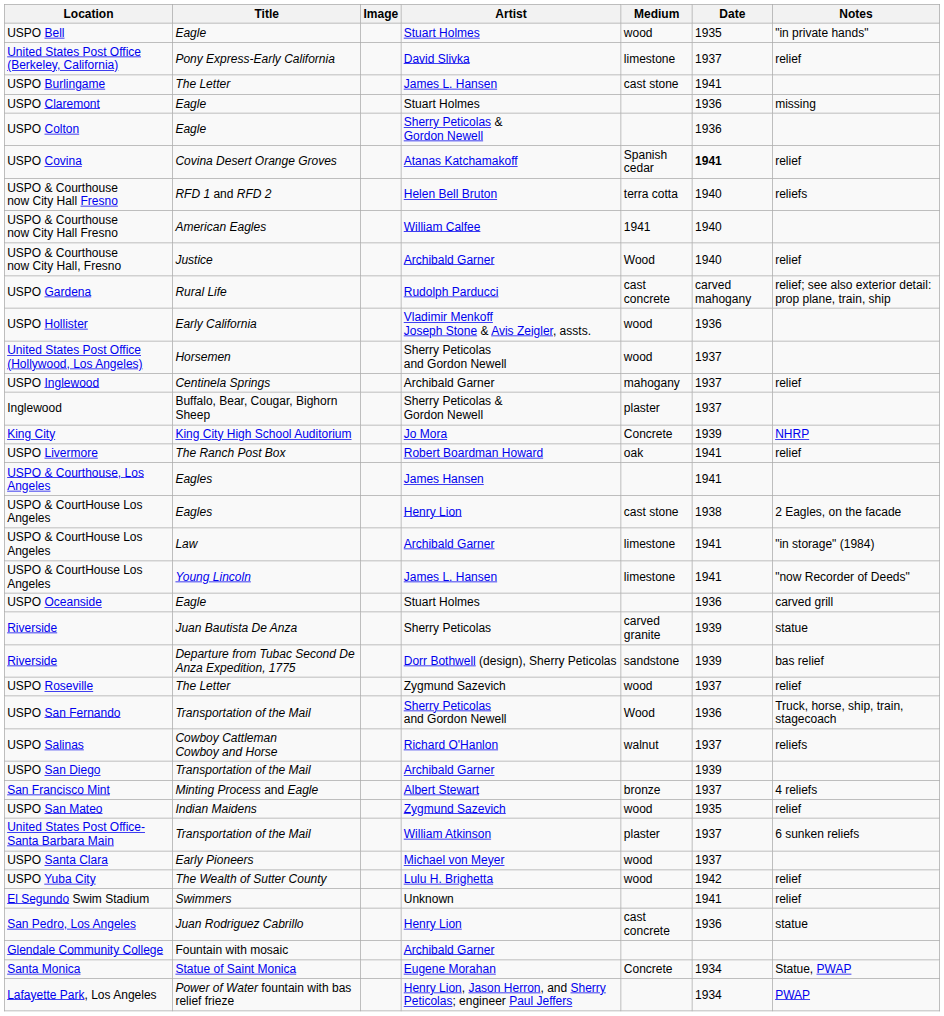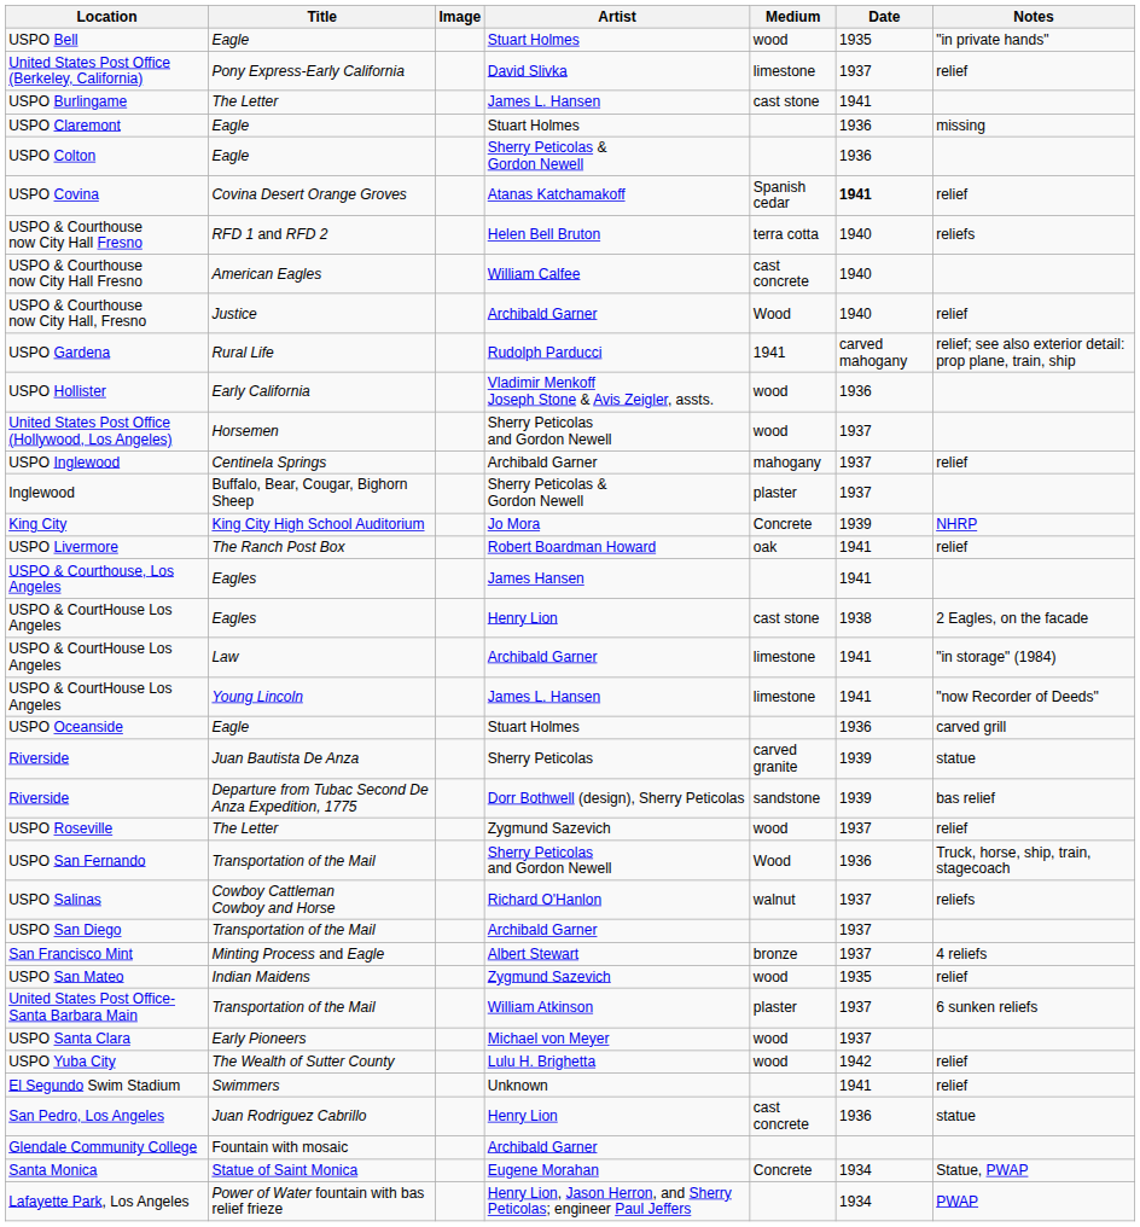 <table class="wikitable sortable">
 <tr>
 <th>Location</th>
 <th>Title</th>
 <th>Image</th>
 <th>Artist</th>
 <th>Medium</th>
 <th>Date</th>
 <th>Notes</th>
 </tr>
 <tr>
 <td>USPO <a href='#'>Bell</a></td>
 <td><em>Eagle</em></td>
 <td></td>
 <td><a href='#'>Stuart Holmes</a></td>
 <td>wood</td>
 <td>1935</td>
 <td>"in private hands"</td>
 </tr>
 <tr>
 <td><a href='#'>United States Post Office (Berkeley, California)</a></td>
 <td><em>Pony Express-Early California</em></td>
 <td></td>
 <td><a href='#'>David Slivka</a></td>
 <td>limestone</td>
 <td>1937</td>
 <td>relief</td>
 </tr>
 <tr>
 <td>USPO <a href='#'>Burlingame</a></td>
 <td><em>The Letter</em></td>
 <td></td>
 <td><a href='#'>James L. Hansen</a></td>
 <td>cast stone</td>
 <td>1941</td>
 <td></td>
 </tr>
 <tr>
 <td>USPO <a href='#'>Claremont</a></td>
 <td><em>Eagle</em></td>
 <td></td>
 <td>Stuart Holmes</td>
 <td></td>
 <td>1936</td>
 <td>missing</td>
 </tr>
 <tr>
 <td>USPO <a href='#'>Colton</a></td>
 <td><em>Eagle</em></td>
 <td></td>
 <td><a href='#'>Sherry Peticolas</a> &<br> <a href='#'>Gordon Newell</a></td>
 <td></td>
 <td>1936</td>
 <td></td>
 </tr>
 <tr>
 <td>USPO <a href='#'>Covina</a></td>
 <td><em>Covina Desert Orange Groves</em></td>
 <td></td>
 <td><a href='#'>Atanas Katchamakoff</a></td>
 <td>Spanish cedar</td>
 <td><strong>1941</strong></td>
 <td>relief</td>
 </tr>
 <tr>
 <td>USPO & Courthouse<br>now City Hall <a href='#'>Fresno</a></td>
 <td><em>RFD 1</em> and <em>RFD 2</em></td>
 <td></td>
 <td><a href='#'>Helen Bell Bruton</a></td>
 <td>terra cotta</td>
 <td>1940</td>
 <td>reliefs</td>
 </tr>
 <tr>
 <td>USPO & Courthouse<br>now City Hall Fresno</td>
 <td><em>American Eagles</em></td>
 <td></td>
 <td><a href='#'>William Calfee</a></td>
-<td>1941</td>
+<td>cast concrete</td>
 <td>1940</td>
 <td></td>
 </tr>
 <tr>
 <td>USPO & Courthouse<br> now City Hall, Fresno</td>
 <td><em>Justice</em></td>
 <td></td>
 <td><a href='#'>Archibald Garner</a></td>
 <td>Wood</td>
 <td>1940</td>
 <td>relief</td>
 </tr>
 <tr>
 <td>USPO <a href='#'>Gardena</a></td>
 <td><em>Rural Life</em></td>
 <td></td>
 <td><a href='#'>Rudolph Parducci</a></td>
-<td>cast concrete</td>
+<td>1941</td>
 <td>carved mahogany</td>
 <td>relief; see also exterior detail: prop plane, train, ship</td>
 </tr>
 <tr>
 <td>USPO <a href='#'>Hollister</a></td>
 <td><em>Early California</em></td>
 <td></td>
 <td><a href='#'>Vladimir Menkoff</a><br><a href='#'>Joseph Stone</a> & <a href='#'>Avis Zeigler</a>, assts.</td>
 <td>wood</td>
 <td>1936</td>
 <td></td>
 </tr>
 <tr>
 <td><a href='#'>United States Post Office (Hollywood, Los Angeles)</a></td>
 <td><em>Horsemen</em></td>
 <td></td>
 <td>Sherry Peticolas<br>and Gordon Newell</td>
 <td>wood</td>
 <td>1937</td>
 <td></td>
 </tr>
 <tr>
 <td>USPO <a href='#'>Inglewood</a></td>
 <td><em>Centinela Springs</em></td>
 <td></td>
 <td>Archibald Garner</td>
 <td>mahogany</td>
 <td>1937</td>
 <td>relief</td>
 </tr>
 <tr>
 <td>Inglewood</td>
 <td>Buffalo, Bear, Cougar, Bighorn Sheep</td>
 <td></td>
 <td>Sherry Peticolas &<br> Gordon Newell</td>
 <td>plaster</td>
 <td>1937</td>
 <td></td>
 </tr>
 <tr>
 <td><a href='#'>King City</a></td>
 <td><a href='#'>King City High School Auditorium</a></td>
 <td></td>
 <td><a href='#'>Jo Mora</a></td>
 <td>Concrete</td>
 <td>1939</td>
 <td><a href='#'>NHRP</a></td>
 </tr>
 <tr>
 <td>USPO <a href='#'>Livermore</a></td>
 <td><em>The Ranch Post Box</em></td>
 <td></td>
 <td><a href='#'>Robert Boardman Howard</a></td>
 <td>oak</td>
 <td>1941</td>
 <td>relief</td>
 </tr>
 <tr>
 <td><a href='#'>USPO & Courthouse, Los Angeles</a></td>
 <td><em>Eagles</em></td>
 <td></td>
 <td><a href='#'>James Hansen</a></td>
 <td></td>
 <td>1941</td>
 <td></td>
 </tr>
 <tr>
 <td>USPO & CourtHouse Los Angeles</td>
 <td><em>Eagles</em></td>
 <td></td>
 <td><a href='#'>Henry Lion</a></td>
 <td>cast stone</td>
 <td>1938</td>
 <td>2 Eagles, on the facade</td>
 </tr>
 <tr>
 <td>USPO & CourtHouse Los Angeles</td>
 <td><em>Law</em></td>
 <td></td>
 <td><a href='#'>Archibald Garner</a></td>
 <td>limestone</td>
 <td>1941</td>
 <td>"in storage" (1984)</td>
 </tr>
 <tr>
 <td>USPO & CourtHouse Los Angeles</td>
 <td><em><a href='#'>Young Lincoln</a></em></td>
 <td></td>
 <td><a href='#'>James L. Hansen</a></td>
 <td>limestone</td>
 <td>1941</td>
 <td>"now Recorder of Deeds"</td>
 </tr>
 <tr>
 <td>USPO <a href='#'>Oceanside</a></td>
 <td><em>Eagle</em></td>
 <td></td>
 <td>Stuart Holmes</td>
 <td></td>
 <td>1936</td>
 <td>carved grill</td>
 </tr>
 <tr>
 <td><a href='#'>Riverside</a></td>
 <td><em>Juan Bautista De Anza</em></td>
 <td></td>
 <td>Sherry Peticolas</td>
 <td>carved granite</td>
 <td>1939</td>
 <td>statue</td>
 </tr>
 <tr>
 <td><a href='#'>Riverside</a></td>
 <td><em>Departure from Tubac Second De Anza Expedition, 1775</em></td>
 <td></td>
 <td><a href='#'>Dorr Bothwell</a> (design), Sherry Peticolas</td>
 <td>sandstone</td>
 <td>1939</td>
 <td>bas relief</td>
 </tr>
 <tr>
 <td>USPO <a href='#'>Roseville</a></td>
 <td><em>The Letter</em></td>
 <td></td>
 <td>Zygmund Sazevich</td>
 <td>wood</td>
 <td>1937</td>
 <td>relief</td>
 </tr>
 <tr>
 <td>USPO <a href='#'>San Fernando</a></td>
 <td><em>Transportation of the Mail</em></td>
 <td></td>
 <td><a href='#'>Sherry Peticolas</a><br> and Gordon Newell</td>
 <td>Wood</td>
 <td>1936</td>
 <td>Truck, horse, ship, train, stagecoach</td>
 </tr>
 <tr>
 <td>USPO <a href='#'>Salinas</a></td>
 <td><em>Cowboy</em> <em>Cattleman</em><br> <em>Cowboy and Horse</em></td>
 <td></td>
 <td><a href='#'>Richard O'Hanlon</a></td>
 <td>walnut</td>
 <td>1937</td>
 <td>reliefs</td>
 </tr>
 <tr>
 <td>USPO <a href='#'>San Diego</a></td>
 <td><em>Transportation of the Mail</em></td>
 <td></td>
 <td><a href='#'>Archibald Garner</a></td>
 <td></td>
-<td>1939</td>
+<td>1937</td>
 <td></td>
 </tr>
 <tr>
 <td><a href='#'>San Francisco Mint</a></td>
 <td><em>Minting Process</em> and <em>Eagle</em></td>
 <td></td>
 <td><a href='#'>Albert Stewart</a></td>
 <td>bronze</td>
 <td>1937</td>
 <td>4 reliefs</td>
 </tr>
 <tr>
 <td>USPO <a href='#'>San Mateo</a></td>
 <td><em>Indian Maidens</em></td>
 <td></td>
 <td><a href='#'>Zygmund Sazevich</a></td>
 <td>wood</td>
 <td>1935</td>
 <td>relief</td>
 </tr>
 <tr>
 <td><a href='#'>United States Post Office-Santa Barbara Main</a></td>
 <td><em>Transportation of the Mail</em></td>
 <td></td>
 <td><a href='#'>William Atkinson</a></td>
 <td>plaster</td>
 <td>1937</td>
 <td>6 sunken reliefs</td>
 </tr>
 <tr>
 <td>USPO <a href='#'>Santa Clara</a></td>
 <td><em>Early Pioneers</em></td>
 <td></td>
 <td><a href='#'>Michael von Meyer</a></td>
 <td>wood</td>
 <td>1937</td>
 <td></td>
 </tr>
 <tr>
 <td>USPO <a href='#'>Yuba City</a></td>
 <td><em>The Wealth of Sutter County</em></td>
 <td></td>
 <td><a href='#'>Lulu H. Brighetta</a></td>
 <td>wood</td>
 <td>1942</td>
 <td>relief</td>
 </tr>
 <tr>
 <td><a href='#'>El Segundo</a> Swim Stadium</td>
 <td><em>Swimmers</em></td>
 <td></td>
 <td>Unknown</td>
 <td></td>
 <td>1941</td>
 <td>relief</td>
 </tr>
 <tr>
 <td><a href='#'>San Pedro, Los Angeles</a></td>
 <td><em>Juan Rodriguez Cabrillo</em></td>
 <td></td>
 <td><a href='#'>Henry Lion</a></td>
 <td>cast concrete</td>
 <td>1936</td>
 <td>statue</td>
 </tr>
 <tr>
 <td><a href='#'>Glendale Community College</a></td>
 <td>Fountain with mosaic</td>
 <td></td>
 <td><a href='#'>Archibald Garner</a></td>
 <td></td>
 <td></td>
 <td></td>
 </tr>
 <tr>
 <td><a href='#'>Santa Monica</a></td>
 <td><a href='#'>Statue of Saint Monica</a></td>
 <td></td>
 <td><a href='#'>Eugene Morahan</a></td>
 <td>Concrete</td>
 <td>1934</td>
 <td>Statue, <a href='#'>PWAP</a></td>
 </tr>
 <tr>
 <td><a href='#'>Lafayette Park</a>, Los Angeles</td>
 <td><em>Power of Water</em> fountain with bas relief frieze</td>
 <td></td>
 <td><a href='#'>Henry Lion</a>, <a href='#'>Jason Herron</a>, and <a href='#'>Sherry Peticolas</a>; engineer <a href='#'>Paul Jeffers</a></td>
 <td></td>
 <td>1934</td>
 <td><a href='#'>PWAP</a></td>
 </tr>
 </table>
